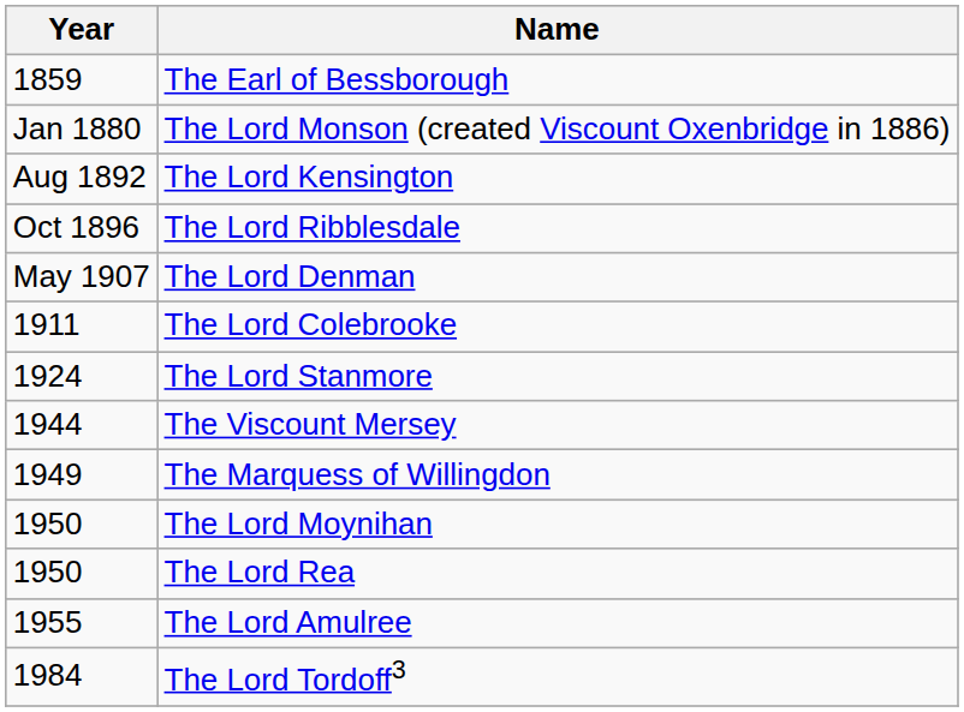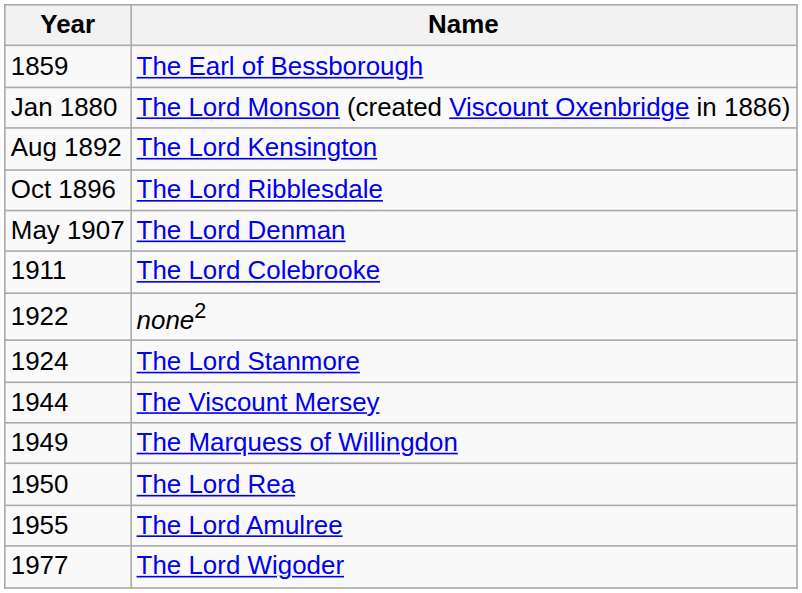 <table class="wikitable sortable">
 <tr>
 <th>Year</th>
 <th>Name</th>
 </tr>
 <tr>
 <td>1859</td>
 <td><a href='#'>The Earl of Bessborough</a></td>
 </tr>
 <tr>
 <td>Jan 1880</td>
 <td><a href='#'>The Lord Monson</a> (created <a href='#'>Viscount Oxenbridge</a> in 1886)</td>
 </tr>
 <tr>
 <td>Aug 1892</td>
 <td><a href='#'>The Lord Kensington</a></td>
 </tr>
 <tr>
 <td>Oct 1896</td>
 <td><a href='#'>The Lord Ribblesdale</a></td>
 </tr>
 <tr>
 <td>May 1907</td>
 <td><a href='#'>The Lord Denman</a></td>
 </tr>
 <tr>
 <td>1911</td>
 <td><a href='#'>The Lord Colebrooke</a></td>
 </tr>
 <tr>
+<td>1922</td>
+<td><em>none</em><sup>2</sup></td>
+</tr>
+<tr>
 <td>1924</td>
 <td><a href='#'>The Lord Stanmore</a></td>
 </tr>
 <tr>
 <td>1944</td>
 <td><a href='#'>The Viscount Mersey</a></td>
 </tr>
 <tr>
 <td>1949</td>
 <td><a href='#'>The Marquess of Willingdon</a></td>
 </tr>
 <tr>
 <td>1950</td>
-<td><a href='#'>The Lord Moynihan</a></td>
-</tr>
-<tr>
-<td>1950</td>
 <td><a href='#'>The Lord Rea</a></td>
 </tr>
 <tr>
 <td>1955</td>
 <td><a href='#'>The Lord Amulree</a></td>
 </tr>
 <tr>
-<td>1984</td>
-<td><a href='#'>The Lord Tordoff</a><sup>3</sup></td>
+<td>1977</td>
+<td><a href='#'>The Lord Wigoder</a></td>
 </tr>
 </table>
